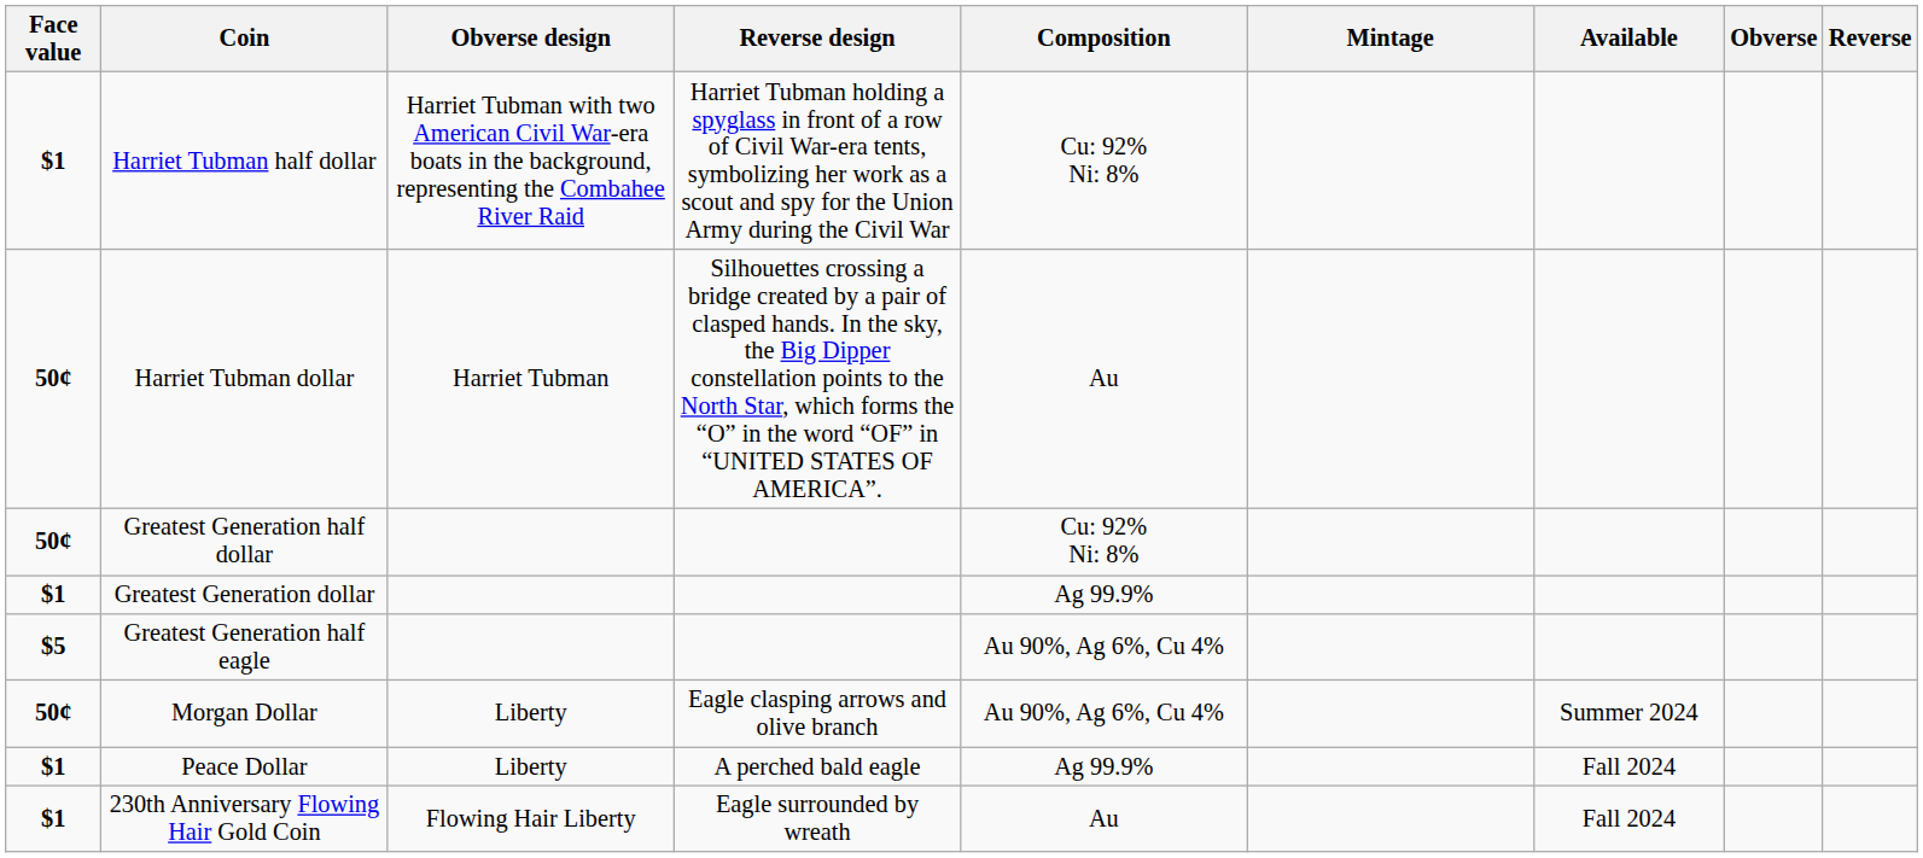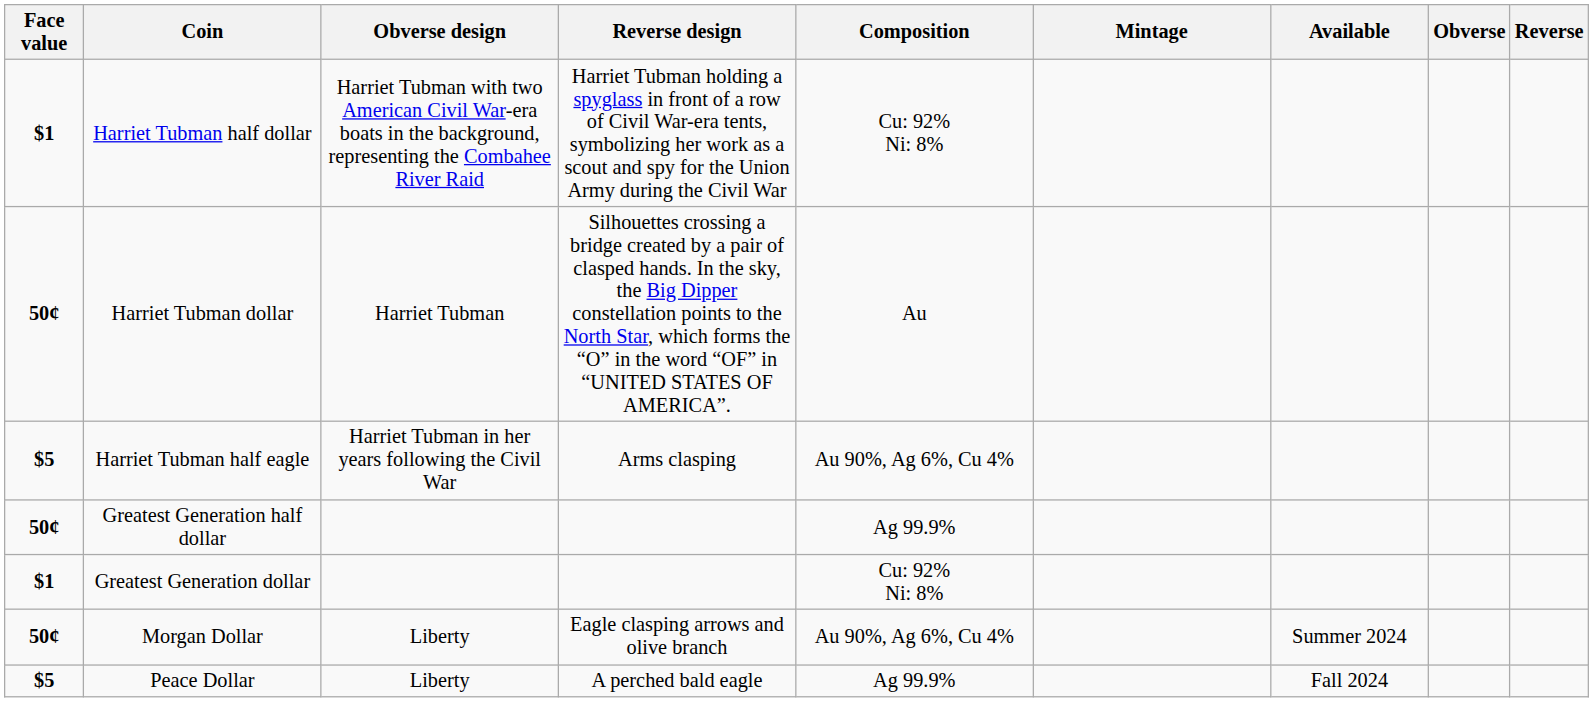 <table class="wikitable">
 <tr>
 <th width="5%">Face value</th>
 <th width="15%">Coin</th>
 <th width="15%">Obverse design</th>
 <th width="15%">Reverse design</th>
 <th width="15%">Composition</th>
 <th width="15%">Mintage</th>
 <th width="10%">Available</th>
 <th>Obverse</th>
 <th>Reverse</th>
 </tr>
 <tr>
 <td align="center"><strong>$1</strong></td>
 <td align="center"><a href='#'>Harriet Tubman</a> half dollar</td>
 <td align="center">Harriet Tubman with two <a href='#'>American Civil War</a>-era boats in the background, representing the <a href='#'>Combahee River Raid</a></td>
 <td align="center">Harriet Tubman holding a <a href='#'>spyglass</a> in front of a row of Civil War-era tents, symbolizing her work as a scout and spy for the Union Army during the Civil War</td>
 <td align="center">Cu: 92%<br>Ni: 8%</td>
 <td></td>
 <td></td>
 <td></td>
 <td></td>
 </tr>
 <tr>
 <td align="center"><strong>50¢</strong></td>
 <td align="center">Harriet Tubman dollar</td>
 <td align="center">Harriet Tubman</td>
 <td align="center">Silhouettes crossing a bridge created by a pair of clasped hands. In the sky, the <a href='#'>Big Dipper</a> constellation points to the <a href='#'>North Star</a>, which forms the “O” in the word “OF” in “UNITED STATES OF AMERICA”.</td>
 <td align="center">Au</td>
 <td></td>
 <td></td>
 <td></td>
 <td></td>
 </tr>
 <tr>
+<td align="center"><strong>$5</strong></td>
+<td align="center">Harriet Tubman half eagle</td>
+<td align="center">Harriet Tubman in her years following the Civil War</td>
+<td align="center">Arms clasping</td>
+<td align="center">Au 90%, Ag 6%, Cu 4%</td>
+<td></td>
+<td></td>
+<td></td>
+<td></td>
+</tr>
+<tr>
 <td align="center"><strong>50¢</strong></td>
 <td align="center">Greatest Generation half dollar</td>
 <td align="center"></td>
 <td align="center"></td>
-<td align="center">Cu: 92%<br>Ni: 8%</td>
+<td align="center">Ag 99.9%</td>
 <td></td>
 <td></td>
 <td></td>
 <td></td>
 </tr>
 <tr>
 <td align="center"><strong>$1</strong></td>
 <td align="center">Greatest Generation dollar</td>
 <td align="center"></td>
 <td align="center"></td>
-<td align="center">Ag 99.9%</td>
-<td></td>
-<td></td>
-<td></td>
-<td></td>
-</tr>
-<tr>
-<td align="center"><strong>$5</strong></td>
-<td align="center">Greatest Generation half eagle</td>
-<td align="center"></td>
-<td align="center"></td>
-<td align="center">Au 90%, Ag 6%, Cu 4%</td>
+<td align="center">Cu: 92%<br>Ni: 8%</td>
 <td></td>
 <td></td>
 <td></td>
 <td></td>
 </tr>
 <tr>
 <td align="center"><strong>50¢</strong></td>
 <td align="center">Morgan Dollar</td>
 <td align="center">Liberty</td>
 <td align="center">Eagle clasping arrows and olive branch</td>
 <td align="center">Au 90%, Ag 6%, Cu 4%</td>
 <td align="center"></td>
 <td align="center">Summer 2024</td>
 <td></td>
 <td></td>
 </tr>
 <tr>
-<td align="center"><strong>$1</strong></td>
+<td align="center"><strong>$5</strong></td>
 <td align="center">Peace Dollar</td>
 <td align="center">Liberty</td>
 <td align="center">A perched bald eagle</td>
 <td align="center">Ag 99.9%</td>
 <td align="center"></td>
 <td align="center">Fall 2024</td>
 <td></td>
 <td></td>
 </tr>
-<tr>
-<td align="center"><strong>$1</strong></td>
-<td align="center">230th Anniversary <a href='#'>Flowing Hair</a> Gold Coin</td>
-<td align="center">Flowing Hair Liberty</td>
-<td align="center">Eagle surrounded by wreath</td>
-<td align="center">Au</td>
-<td></td>
-<td align="center">Fall 2024</td>
-<td></td>
-<td></td>
-</tr>
 </table>
